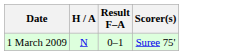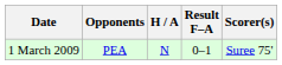 <table class="wikitable" style="text-align:center">
 <tr>
 <th>Date</th>
+<th>Opponents</th>
 <th>H / A</th>
 <th>Result<br>F–A</th>
 <th>Scorer(s)</th>
 </tr>
 <tr bgcolor="#ddffdd">
 <td>1 March 2009</td>
+<td><a href='#'>PEA</a></td>
 <td><a href='#'>N</a></td>
 <td>0–1</td>
 <td><a href='#'>Suree</a> 75'</td>
 </tr>
 </table>
